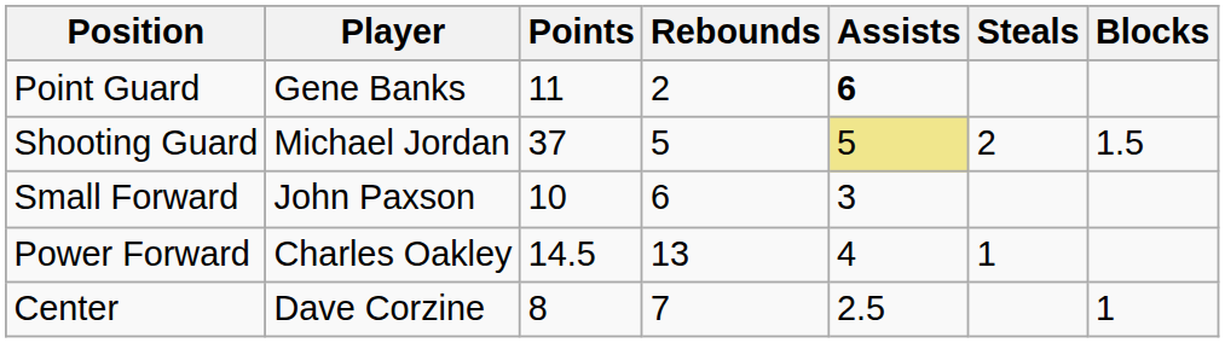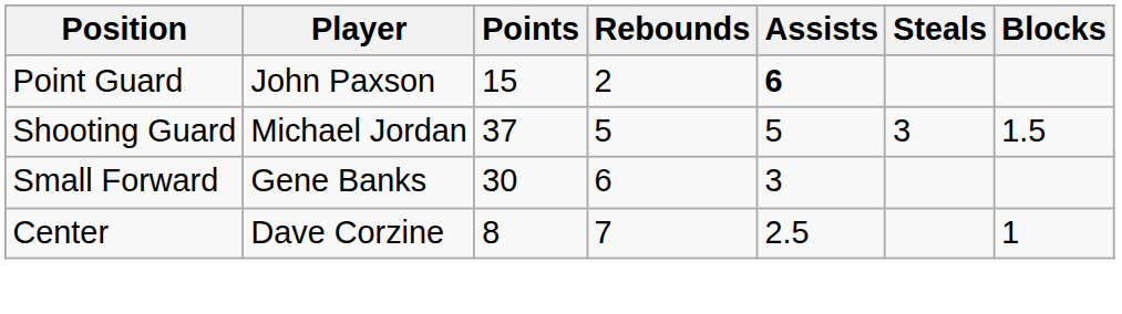 <table class="wikitable">
 <tr>
 <th>Position</th>
 <th>Player</th>
 <th>Points</th>
 <th>Rebounds</th>
 <th>Assists</th>
 <th>Steals</th>
 <th>Blocks</th>
 </tr>
 <tr>
 <td>Point Guard</td>
-<td>Gene Banks</td>
-<td>11</td>
+<td>John Paxson</td>
+<td>15</td>
 <td>2</td>
 <td><strong>6</strong></td>
 <td></td>
 <td></td>
 </tr>
 <tr>
 <td>Shooting Guard</td>
 <td>Michael Jordan</td>
 <td>37</td>
 <td>5</td>
-<td style="background: khaki;">5</td>
-<td>2</td>
+<td>5</td>
+<td>3</td>
 <td>1.5</td>
 </tr>
 <tr>
 <td>Small Forward</td>
-<td>John Paxson</td>
-<td>10</td>
+<td>Gene Banks</td>
+<td>30</td>
 <td>6</td>
 <td>3</td>
 <td></td>
-<td></td>
-</tr>
-<tr>
-<td>Power Forward</td>
-<td>Charles Oakley</td>
-<td>14.5</td>
-<td>13</td>
-<td>4</td>
-<td>1</td>
 <td></td>
 </tr>
 <tr>
 <td>Center</td>
 <td>Dave Corzine</td>
 <td>8</td>
 <td>7</td>
 <td>2.5</td>
 <td></td>
 <td>1</td>
 </tr>
 </table>
